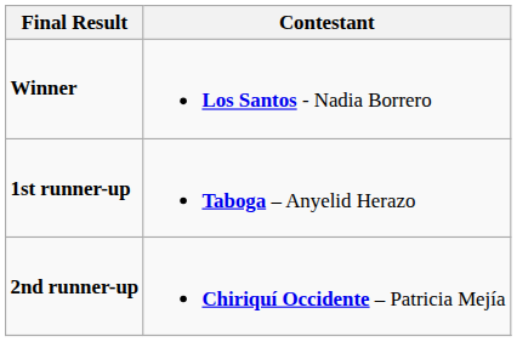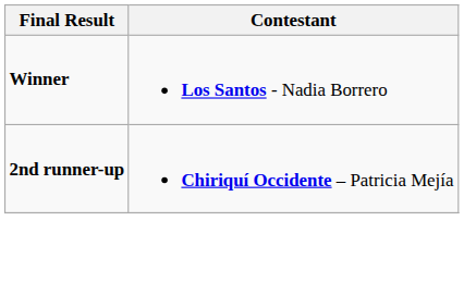 <table class="wikitable sortable" style="font-size:95%;">
 <tr>
 <th>Final Result</th>
 <th>Contestant</th>
 </tr>
 <tr>
 <td><strong>Winner</strong></td>
 <td><br><ul><li><strong> <a href='#'>Los Santos</a></strong> - Nadia Borrero</li></ul></td>
 </tr>
 <tr>
-<td><strong>1st runner-up</strong></td>
-<td><br><ul><li><strong> <a href='#'>Taboga</a></strong> – Anyelid Herazo</li></ul></td>
-</tr>
-<tr>
 <td><strong>2nd runner-up</strong></td>
 <td><br><ul><li><strong> <a href='#'>Chiriquí Occidente</a></strong> –  Patricia Mejía</li></ul></td>
 </tr>
 <tr>
 </tr>
 </table>
